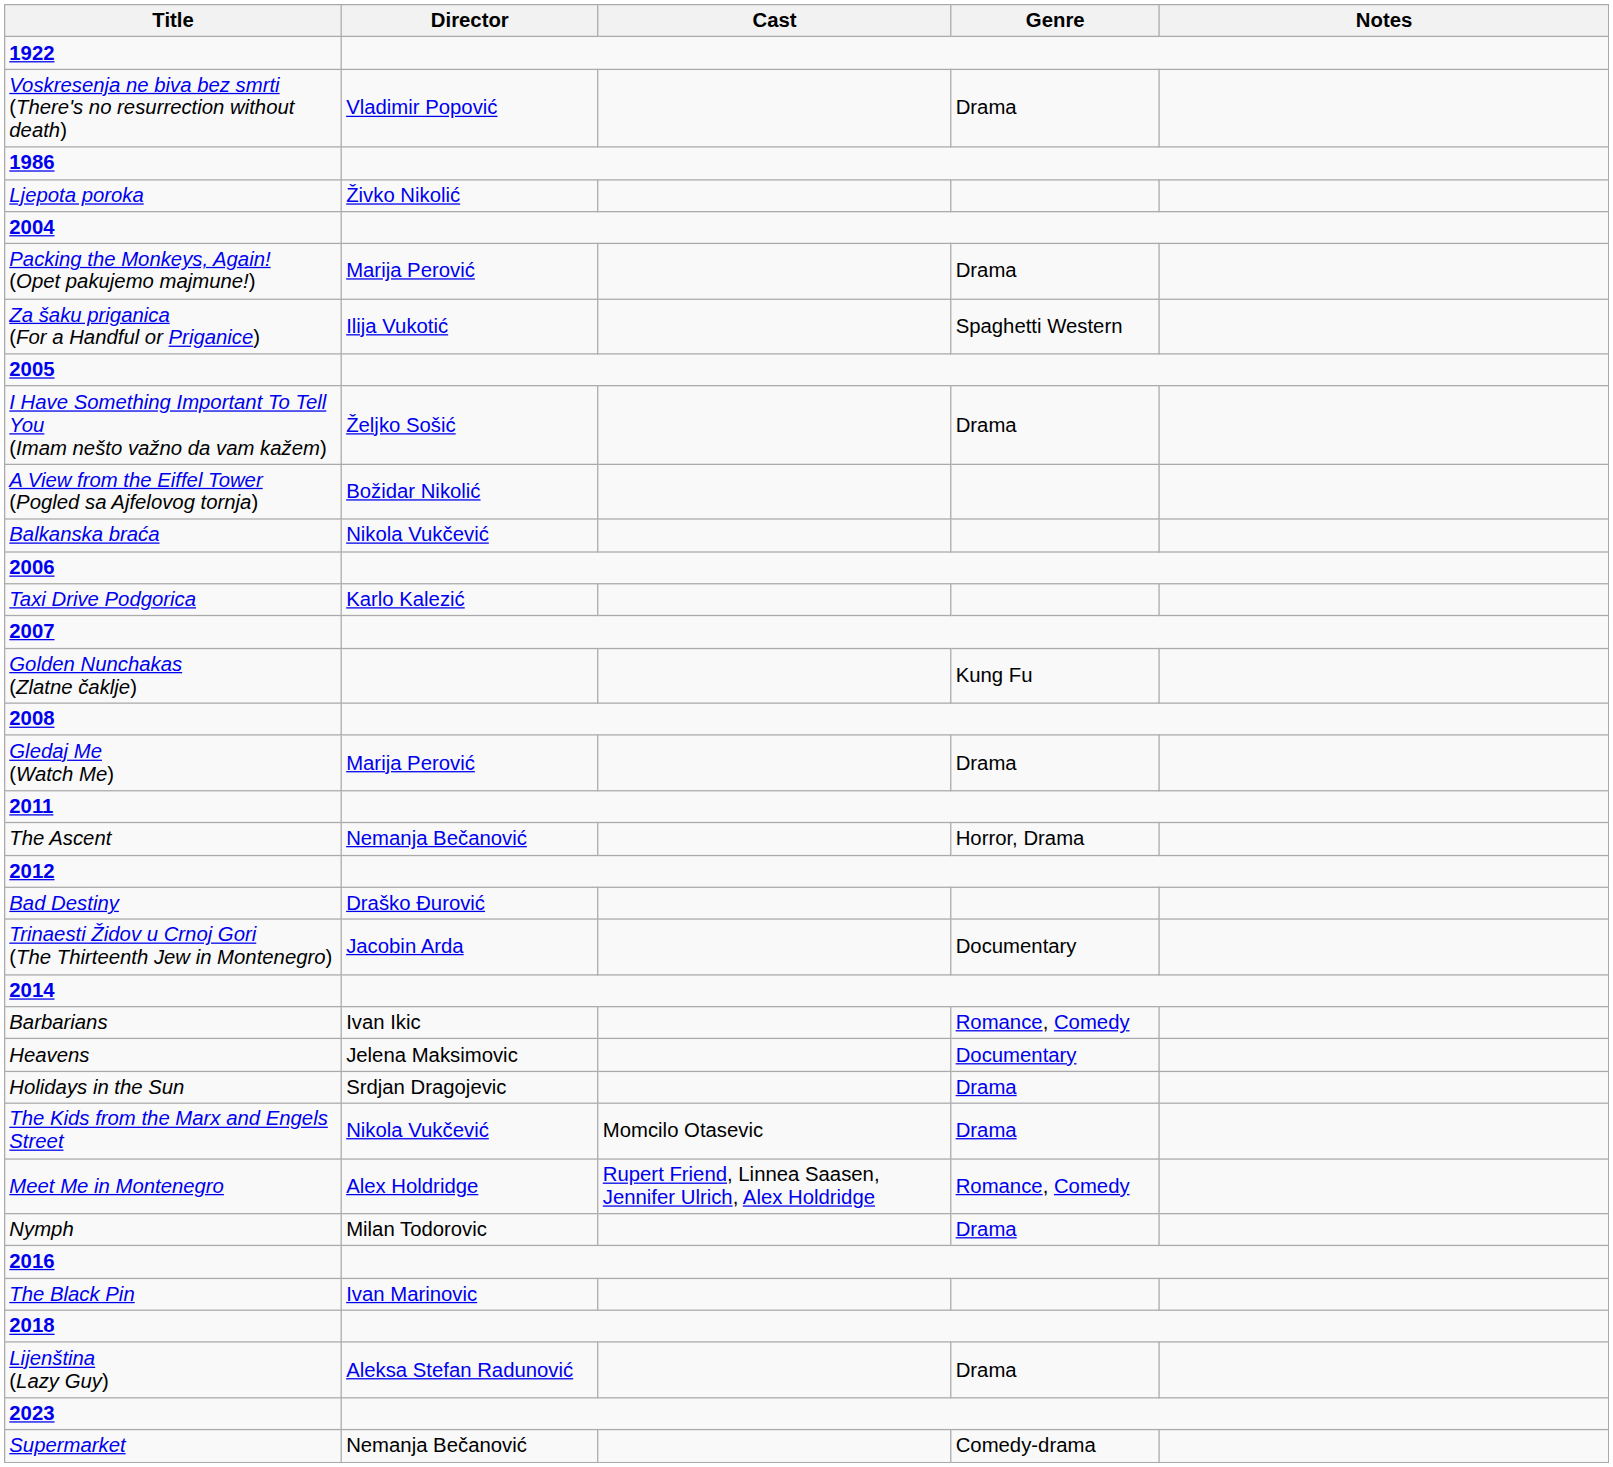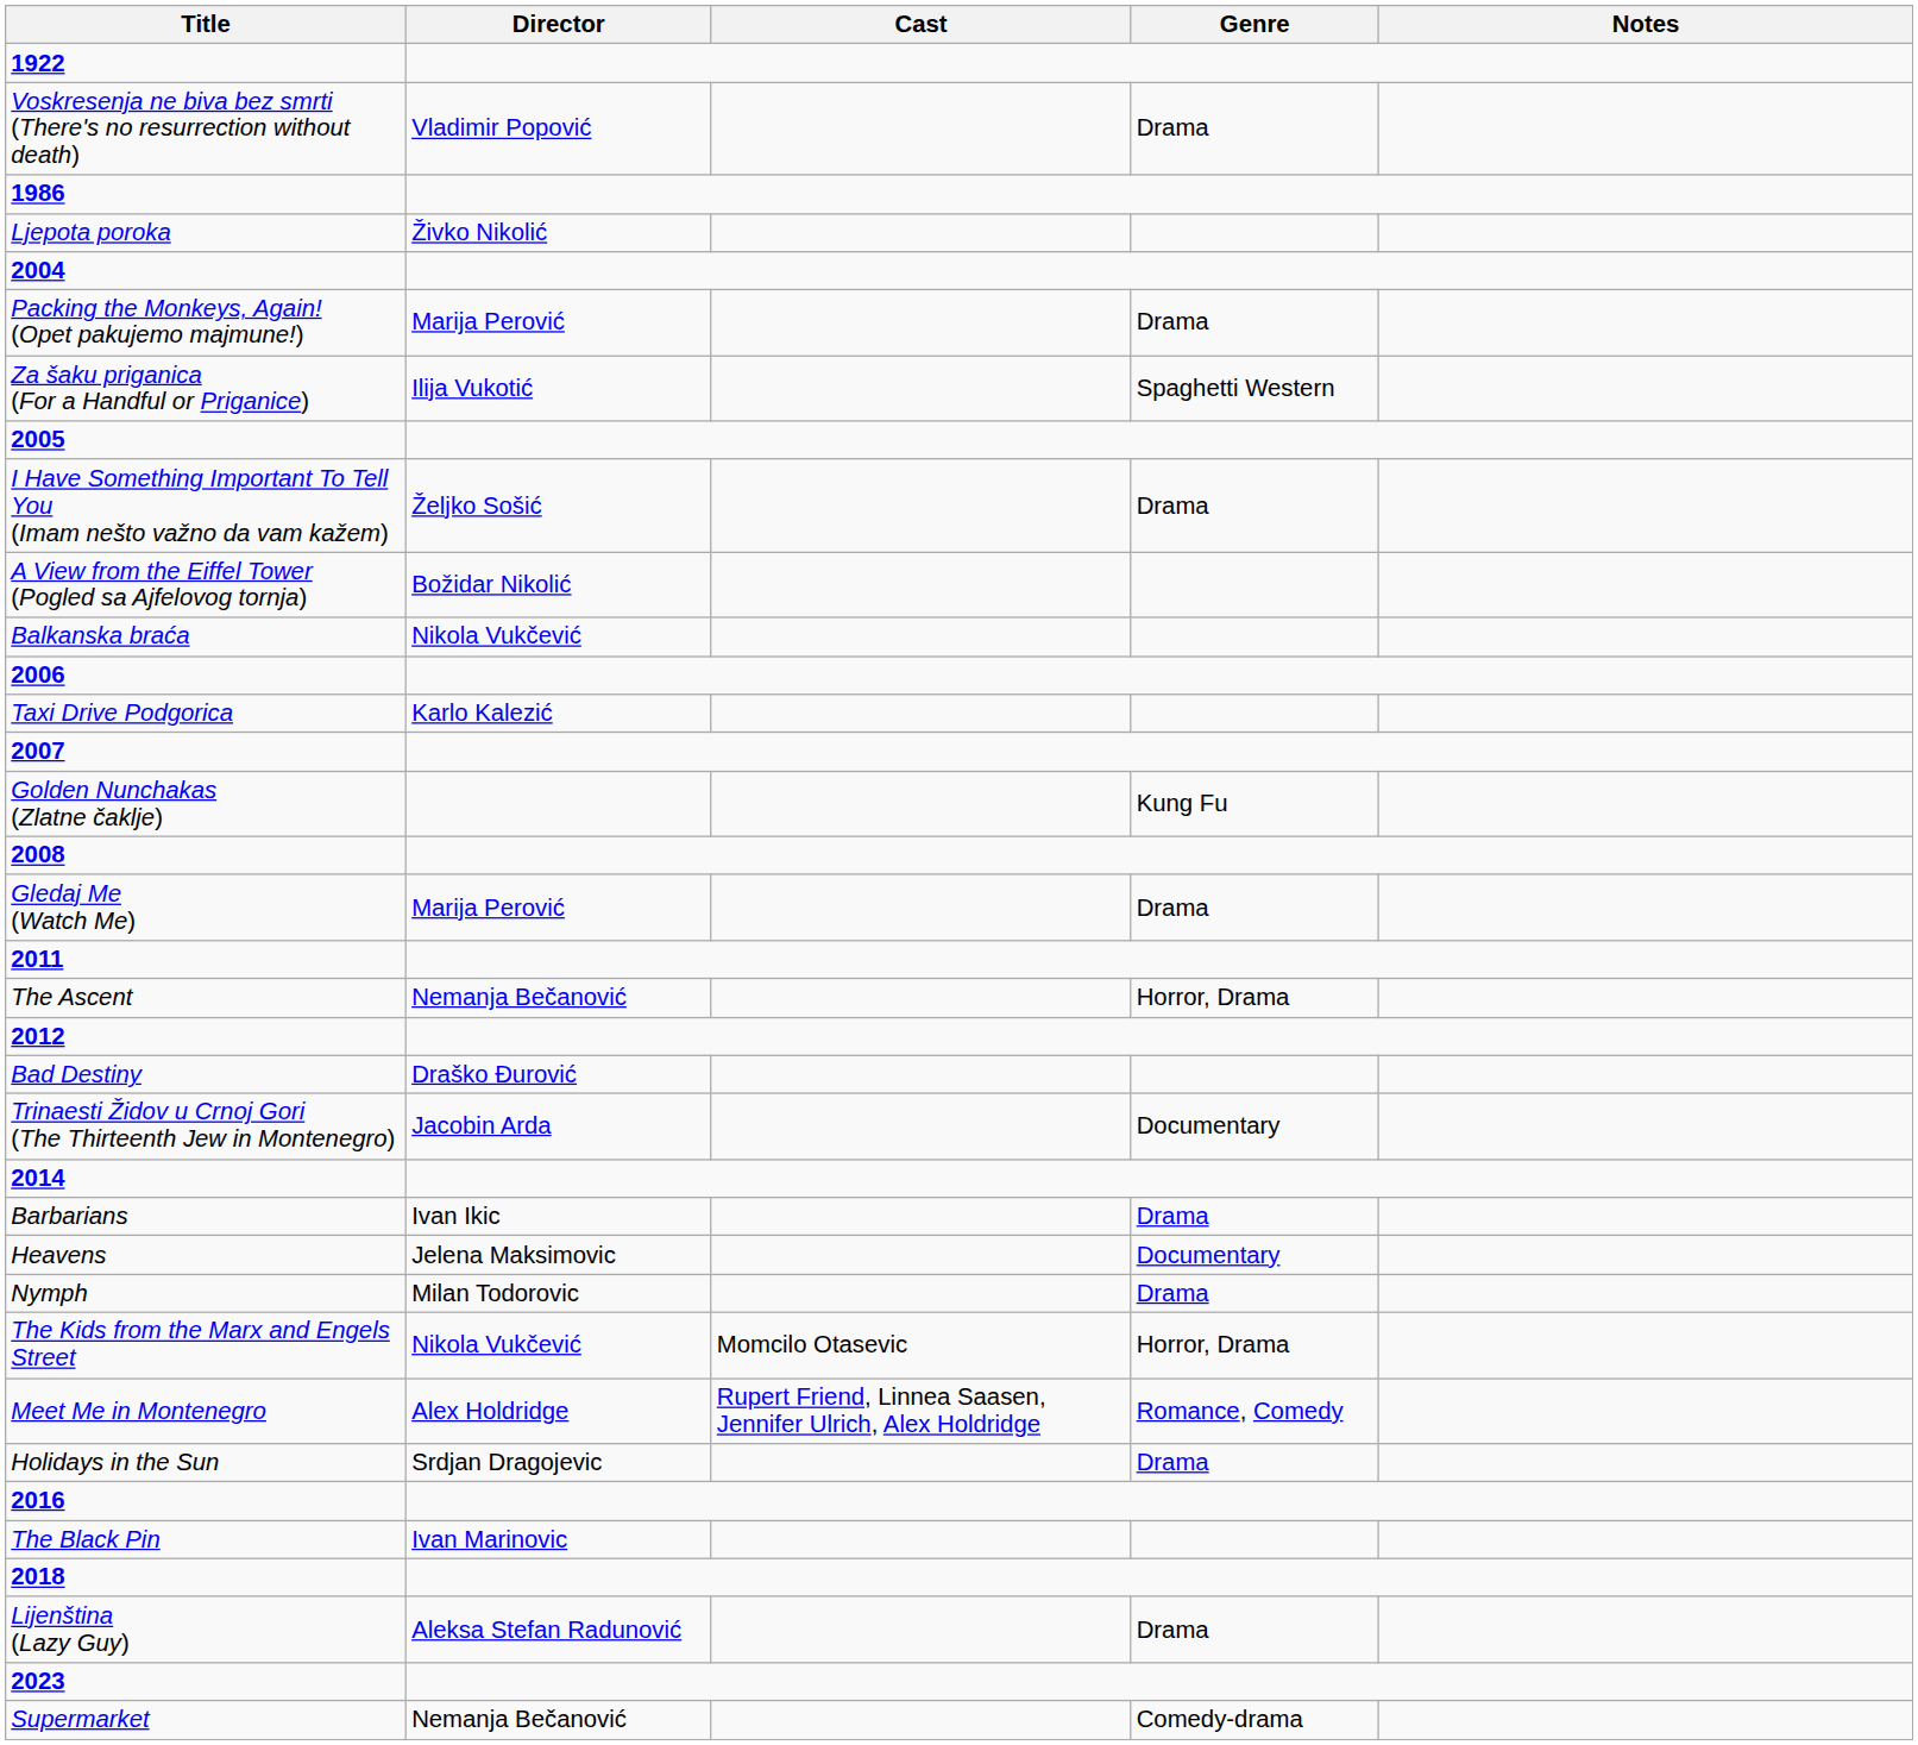 <table class="wikitable" width= "100%">
 <tr>
 <th width=21%>Title</th>
 <th width=16%>Director</th>
 <th width=22%>Cast</th>
 <th width=13%>Genre</th>
 <th width=28%>Notes</th>
 </tr>
 <tr>
 <td><strong><a href='#'>1922</a></strong></td>
 </tr>
 <tr>
 <td><em><a href='#'>Voskresenja ne biva bez smrti</a></em><br>(<em>There's no resurrection without death</em>)</td>
 <td><a href='#'>Vladimir Popović</a></td>
 <td></td>
 <td>Drama</td>
 <td></td>
 </tr>
 <tr>
 <td><strong><a href='#'>1986</a></strong></td>
 </tr>
 <tr>
 <td><em><a href='#'>Ljepota poroka</a></em></td>
 <td><a href='#'>Živko Nikolić</a></td>
 <td></td>
 <td></td>
 <td></td>
 </tr>
 <tr>
 <td><strong><a href='#'>2004</a></strong></td>
 </tr>
 <tr>
 <td><em><a href='#'>Packing the Monkeys, Again!</a></em><br>(<em>Opet pakujemo majmune!</em>)</td>
 <td><a href='#'>Marija Perović</a></td>
 <td></td>
 <td>Drama</td>
 <td></td>
 </tr>
 <tr>
 <td><em><a href='#'>Za šaku priganica</a></em><br>(<em>For a Handful or <a href='#'>Priganice</a></em>)</td>
 <td><a href='#'>Ilija Vukotić</a></td>
 <td></td>
 <td>Spaghetti Western</td>
 <td></td>
 </tr>
 <tr>
 <td><strong><a href='#'>2005</a></strong></td>
 </tr>
 <tr>
 <td><em><a href='#'>I Have Something Important To Tell You</a></em><br>(<em>Imam nešto važno da vam kažem</em>)</td>
 <td><a href='#'>Željko Sošić</a></td>
 <td></td>
 <td>Drama</td>
 <td></td>
 </tr>
 <tr>
 <td><em><a href='#'>A View from the Eiffel Tower</a></em><br>(<em>Pogled sa Ajfelovog tornja</em>)</td>
 <td><a href='#'>Božidar Nikolić</a></td>
 <td></td>
 <td></td>
 <td></td>
 </tr>
 <tr>
 <td><em><a href='#'>Balkanska braća</a></em></td>
 <td><a href='#'>Nikola Vukčević</a></td>
 <td></td>
 <td></td>
 <td></td>
 </tr>
 <tr>
 <td><strong><a href='#'>2006</a></strong></td>
 </tr>
 <tr>
 <td><em><a href='#'>Taxi Drive Podgorica</a></em></td>
 <td><a href='#'>Karlo Kalezić</a></td>
 <td></td>
 <td></td>
 <td></td>
 </tr>
 <tr>
 <td><strong><a href='#'>2007</a></strong></td>
 </tr>
 <tr>
 <td><em><a href='#'>Golden Nunchakas</a></em><br>(<em>Zlatne čaklje</em>)</td>
 <td></td>
 <td></td>
 <td>Kung Fu</td>
 <td></td>
 </tr>
 <tr>
 <td><strong><a href='#'>2008</a></strong></td>
 </tr>
 <tr>
 <td><em><a href='#'>Gledaj Me</a></em><br>(<em>Watch Me</em>)</td>
 <td><a href='#'>Marija Perović</a></td>
 <td></td>
 <td>Drama</td>
 <td></td>
 </tr>
 <tr>
 <td><strong><a href='#'>2011</a></strong></td>
 </tr>
 <tr>
 <td><em>The Ascent</em></td>
 <td><a href='#'>Nemanja Bečanović</a></td>
 <td></td>
 <td>Horror, Drama</td>
 <td></td>
 </tr>
 <tr>
 <td><strong><a href='#'>2012</a></strong></td>
 </tr>
 <tr>
 <td><em><a href='#'>Bad Destiny</a></em></td>
 <td><a href='#'>Draško Đurović</a></td>
 <td></td>
 <td></td>
 <td></td>
 </tr>
 <tr>
 <td><em><a href='#'>Trinaesti Židov u Crnoj Gori</a></em><br>(<em>The Thirteenth Jew in Montenegro</em>)</td>
 <td><a href='#'>Jacobin Arda</a></td>
 <td></td>
 <td>Documentary</td>
 <td></td>
 </tr>
 <tr>
 <td><strong><a href='#'>2014</a></strong></td>
 </tr>
 <tr>
 <td><em>Barbarians</em></td>
 <td>Ivan Ikic</td>
 <td></td>
-<td><a href='#'>Romance</a>, <a href='#'>Comedy</a></td>
+<td><a href='#'>Drama</a></td>
 <td></td>
 </tr>
 <tr>
 <td><em>Heavens</em></td>
 <td>Jelena Maksimovic</td>
 <td></td>
 <td><a href='#'>Documentary</a></td>
 <td></td>
 </tr>
 <tr>
-<td><em>Holidays in the Sun</em></td>
-<td>Srdjan Dragojevic</td>
+<td><em>Nymph</em></td>
+<td>Milan Todorovic</td>
 <td></td>
 <td><a href='#'>Drama</a></td>
 <td></td>
 </tr>
 <tr>
 <td><em><a href='#'>The Kids from the Marx and Engels Street</a></em></td>
 <td><a href='#'>Nikola Vukčević</a></td>
 <td>Momcilo Otasevic</td>
-<td><a href='#'>Drama</a></td>
+<td>Horror, Drama</td>
 <td></td>
 </tr>
 <tr>
 <td><em><a href='#'>Meet Me in Montenegro</a></em></td>
 <td><a href='#'>Alex Holdridge</a></td>
 <td><a href='#'>Rupert Friend</a>,  Linnea Saasen, <a href='#'>Jennifer Ulrich</a>, <a href='#'>Alex Holdridge</a></td>
 <td><a href='#'>Romance</a>, <a href='#'>Comedy</a></td>
 <td></td>
 </tr>
 <tr>
-<td><em>Nymph</em></td>
-<td>Milan Todorovic</td>
+<td><em>Holidays in the Sun</em></td>
+<td>Srdjan Dragojevic</td>
 <td></td>
 <td><a href='#'>Drama</a></td>
 <td></td>
 </tr>
 <tr>
 <td><strong><a href='#'>2016</a></strong></td>
 </tr>
 <tr>
 <td><em><a href='#'>The Black Pin</a></em></td>
 <td><a href='#'>Ivan Marinovic</a></td>
 <td></td>
 <td></td>
 <td></td>
 </tr>
 <tr>
 <td><strong><a href='#'>2018</a></strong></td>
 </tr>
 <tr>
 <td><em><a href='#'>Lijenština</a></em><br>(<em>Lazy Guy</em>)</td>
 <td><a href='#'>Aleksa Stefan Radunović</a></td>
 <td></td>
 <td>Drama</td>
 <td></td>
 </tr>
 <tr>
 <td><strong><a href='#'>2023</a></strong></td>
 </tr>
 <tr>
 <td><em><a href='#'>Supermarket</a></em></td>
 <td>Nemanja Bečanović</td>
 <td></td>
 <td>Comedy-drama</td>
 <td></td>
 </tr>
 </table>
